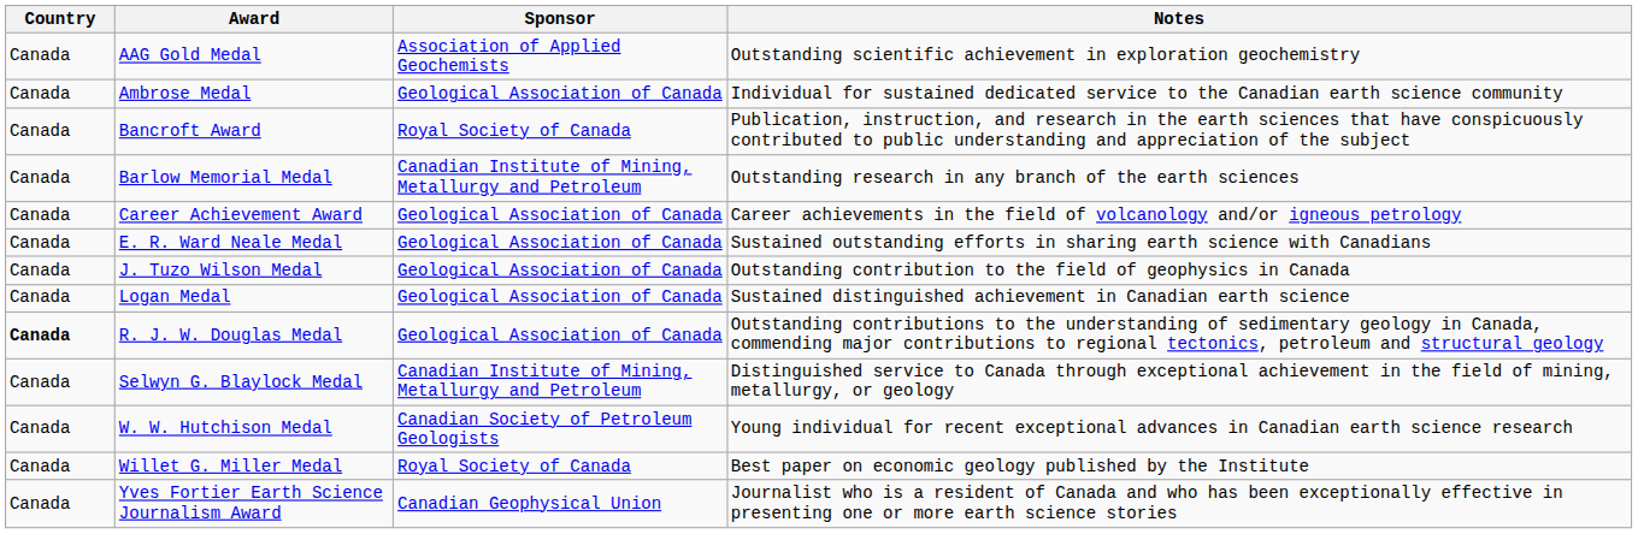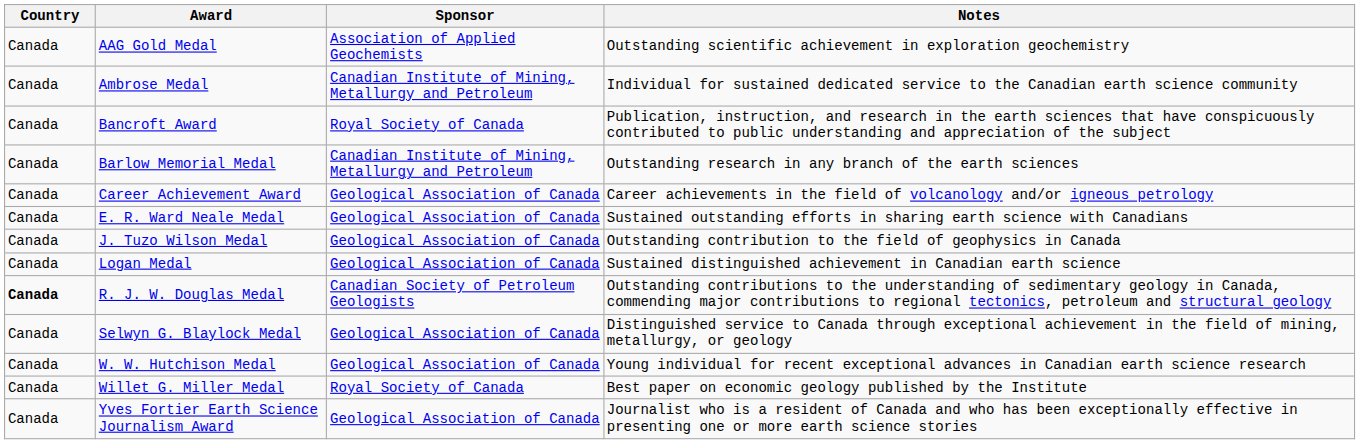 <table Class="wikitable sortable">
 <tr>
 <th style="width:6em;">Country</th>
 <th>Award</th>
 <th>Sponsor</th>
 <th>Notes</th>
 </tr>
 <tr>
 <td>Canada</td>
 <td><a href='#'>AAG Gold Medal</a></td>
 <td><a href='#'>Association of Applied Geochemists</a></td>
 <td>Outstanding scientific achievement in exploration geochemistry</td>
 </tr>
 <tr>
 <td>Canada</td>
 <td><a href='#'>Ambrose Medal</a></td>
-<td><a href='#'>Geological Association of Canada</a></td>
+<td><a href='#'>Canadian Institute of Mining, Metallurgy and Petroleum</a></td>
 <td>Individual for sustained dedicated service to the Canadian earth science community</td>
 </tr>
 <tr>
 <td>Canada</td>
 <td><a href='#'>Bancroft Award</a></td>
 <td><a href='#'>Royal Society of Canada</a></td>
 <td>Publication, instruction, and research in the earth sciences that have conspicuously contributed to public understanding and appreciation of the subject</td>
 </tr>
 <tr>
 <td>Canada</td>
 <td><a href='#'>Barlow Memorial Medal</a></td>
 <td><a href='#'>Canadian Institute of Mining, Metallurgy and Petroleum</a></td>
 <td>Outstanding research in any branch of the earth sciences</td>
 </tr>
 <tr>
 <td>Canada</td>
 <td><a href='#'>Career Achievement Award</a></td>
 <td><a href='#'>Geological Association of Canada</a></td>
 <td>Career achievements in the field of <a href='#'>volcanology</a> and/or <a href='#'>igneous petrology</a></td>
 </tr>
 <tr>
 <td>Canada</td>
 <td><a href='#'>E. R. Ward Neale Medal</a></td>
 <td><a href='#'>Geological Association of Canada</a></td>
 <td>Sustained outstanding efforts in sharing earth science with Canadians</td>
 </tr>
 <tr>
 <td>Canada</td>
 <td><a href='#'>J. Tuzo Wilson Medal</a></td>
 <td><a href='#'>Geological Association of Canada</a></td>
 <td>Outstanding contribution to the field of geophysics in Canada</td>
 </tr>
 <tr>
 <td>Canada</td>
 <td><a href='#'>Logan Medal</a></td>
 <td><a href='#'>Geological Association of Canada</a></td>
 <td>Sustained distinguished achievement in Canadian earth science</td>
 </tr>
 <tr>
 <td><strong>Canada</strong></td>
 <td><a href='#'>R. J. W. Douglas Medal</a></td>
-<td><a href='#'>Geological Association of Canada</a></td>
+<td><a href='#'>Canadian Society of Petroleum Geologists</a></td>
 <td>Outstanding contributions to the understanding of sedimentary geology in Canada, commending major contributions to regional <a href='#'>tectonics</a>, petroleum and <a href='#'>structural geology</a></td>
 </tr>
 <tr>
 <td>Canada</td>
 <td><a href='#'>Selwyn G. Blaylock Medal</a></td>
-<td><a href='#'>Canadian Institute of Mining, Metallurgy and Petroleum</a></td>
+<td><a href='#'>Geological Association of Canada</a></td>
 <td>Distinguished service to Canada through exceptional achievement in the field of mining, metallurgy, or geology</td>
 </tr>
 <tr>
 <td>Canada</td>
 <td><a href='#'>W. W. Hutchison Medal</a></td>
-<td><a href='#'>Canadian Society of Petroleum Geologists</a></td>
+<td><a href='#'>Geological Association of Canada</a></td>
 <td>Young individual for recent exceptional advances in Canadian earth science research</td>
 </tr>
 <tr>
 <td>Canada</td>
 <td><a href='#'>Willet G. Miller Medal</a></td>
 <td><a href='#'>Royal Society of Canada</a></td>
 <td>Best paper on economic geology published by the Institute</td>
 </tr>
 <tr>
 <td>Canada</td>
 <td><a href='#'>Yves Fortier Earth Science Journalism Award</a></td>
-<td><a href='#'>Canadian Geophysical Union</a></td>
+<td><a href='#'>Geological Association of Canada</a></td>
 <td>Journalist who is a resident of Canada and who has been exceptionally effective in presenting one or more earth science stories</td>
 </tr>
 </table>
